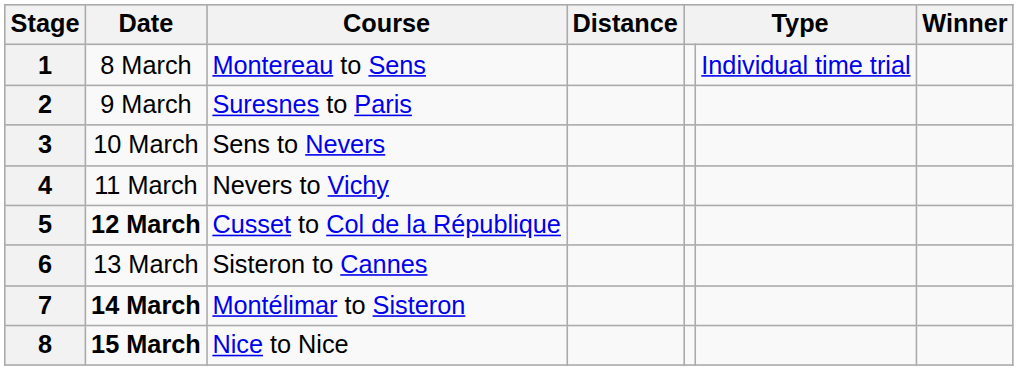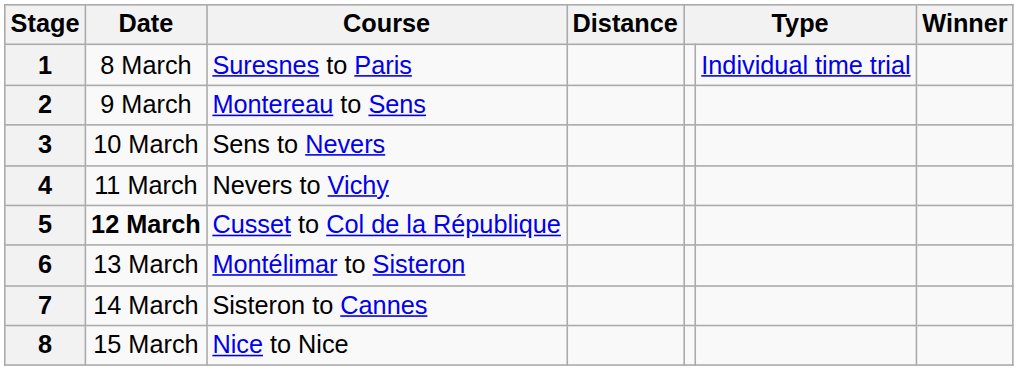 <table class="wikitable">
 <tr>
 <th scope="col">Stage</th>
 <th scope="col">Date</th>
 <th scope="col">Course</th>
 <th scope="col">Distance</th>
 <th scope="col" colspan="2">Type</th>
 <th scope=col>Winner</th>
 </tr>
 <tr>
 <th scope="row" style="text-align:center;">1</th>
 <td style="text-align:center;">8 March</td>
-<td><a href='#'>Montereau</a> to <a href='#'>Sens</a></td>
+<td><a href='#'>Suresnes</a> to <a href='#'>Paris</a></td>
 <td style="text-align:center;"></td>
 <td></td>
 <td><a href='#'>Individual time trial</a></td>
 <td></td>
 </tr>
 <tr>
 <th scope="row" style="text-align:center;">2</th>
 <td style="text-align:center;">9 March</td>
-<td><a href='#'>Suresnes</a> to <a href='#'>Paris</a></td>
+<td><a href='#'>Montereau</a> to <a href='#'>Sens</a></td>
 <td style="text-align:center;"></td>
 <td></td>
 <td></td>
 <td></td>
 </tr>
 <tr>
 <th scope="row" style="text-align:center;">3</th>
 <td style="text-align:center;">10 March</td>
 <td>Sens to <a href='#'>Nevers</a></td>
 <td style="text-align:center;"></td>
 <td></td>
 <td></td>
 <td></td>
 </tr>
 <tr>
 <th scope="row" style="text-align:center;">4</th>
 <td style="text-align:center;">11 March</td>
 <td>Nevers to <a href='#'>Vichy</a></td>
 <td style="text-align:center;"></td>
 <td></td>
 <td></td>
 <td></td>
 </tr>
 <tr>
 <th scope="row" style="text-align:center;">5</th>
 <td style="text-align:center;"><strong>12 March</strong></td>
 <td><a href='#'>Cusset</a> to <a href='#'>Col de la République</a></td>
 <td style="text-align:center;"></td>
 <td></td>
 <td></td>
 <td></td>
 </tr>
 <tr>
 <th scope="row" style="text-align:center;">6</th>
 <td style="text-align:center;">13 March</td>
+<td><a href='#'>Montélimar</a> to <a href='#'>Sisteron</a></td>
+<td style="text-align:center;"></td>
+<td></td>
+<td></td>
+<td></td>
+</tr>
+<tr>
+<th scope="row" style="text-align:center;">7</th>
+<td style="text-align:center;">14 March</td>
 <td>Sisteron to <a href='#'>Cannes</a></td>
 <td style="text-align:center;"></td>
 <td></td>
 <td></td>
 <td></td>
 </tr>
 <tr>
-<th scope="row" style="text-align:center;">7</th>
-<td style="text-align:center;"><strong>14 March</strong></td>
-<td><a href='#'>Montélimar</a> to <a href='#'>Sisteron</a></td>
-<td style="text-align:center;"></td>
-<td></td>
-<td></td>
-<td></td>
-</tr>
-<tr>
 <th scope="row" style="text-align:center;">8</th>
-<td style="text-align:center;"><strong>15 March</strong></td>
+<td style="text-align:center;">15 March</td>
 <td><a href='#'>Nice</a> to Nice</td>
 <td style="text-align:center;"></td>
 <td></td>
 <td></td>
 <td></td>
 </tr>
 </table>
